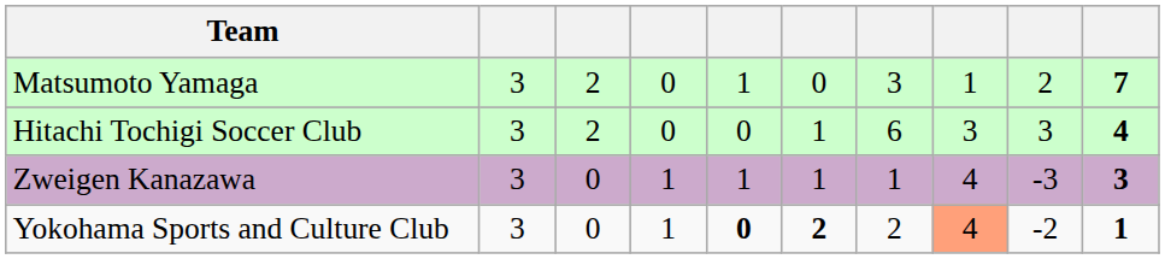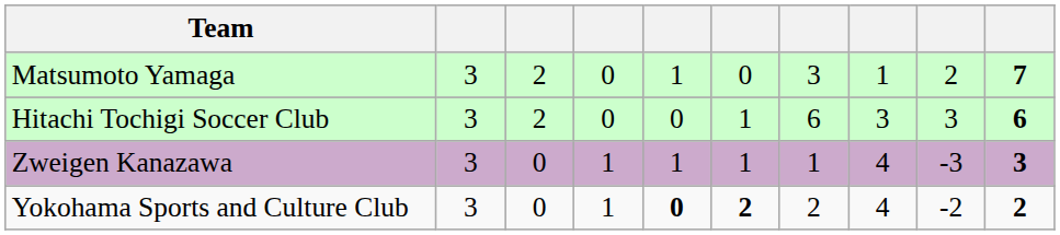 <table class="wikitable sortable" style="text-align: center">
 <tr style="line-height:1.25em">
 <th style="width:15em">Team</th>
 <th style="width:2em"><br></th>
 <th style="width:2em"><br></th>
 <th style="width:2em"><br></th>
 <th style="width:2em"><br></th>
 <th style="width:2em"><br></th>
 <th style="width:2em"><br></th>
 <th style="width:2em"><br></th>
 <th style="width:2em"><br></th>
 <th style="width:2em"><br></th>
 </tr>
 <tr bgcolor="#ccffcc">
 <td align="left">Matsumoto Yamaga</td>
 <td>3</td>
 <td>2</td>
 <td>0</td>
 <td>1</td>
 <td>0</td>
 <td>3</td>
 <td>1</td>
 <td>2</td>
 <td><strong>7</strong></td>
 </tr>
 <tr bgcolor="#ccffcc">
 <td align="left">Hitachi Tochigi Soccer Club</td>
 <td>3</td>
 <td>2</td>
 <td>0</td>
 <td>0</td>
 <td>1</td>
 <td>6</td>
 <td>3</td>
 <td>3</td>
-<td><strong>4</strong></td>
+<td><strong>6</strong></td>
 </tr>
 <tr bgcolor="#ccaacc">
 <td align="left">Zweigen Kanazawa</td>
 <td>3</td>
 <td>0</td>
 <td>1</td>
 <td>1</td>
 <td>1</td>
 <td>1</td>
 <td>4</td>
 <td>-3</td>
 <td><strong>3</strong></td>
 </tr>
 <tr>
 <td align="left">Yokohama Sports and Culture Club</td>
 <td>3</td>
 <td>0</td>
 <td>1</td>
 <td><strong>0</strong></td>
 <td><strong>2</strong></td>
 <td>2</td>
-<td style="background: lightsalmon;">4</td>
+<td>4</td>
 <td>-2</td>
-<td><strong>1</strong></td>
+<td><strong>2</strong></td>
 </tr>
 </table>
